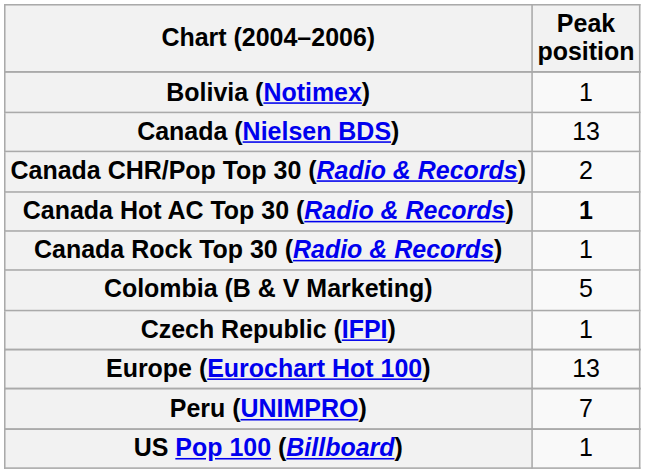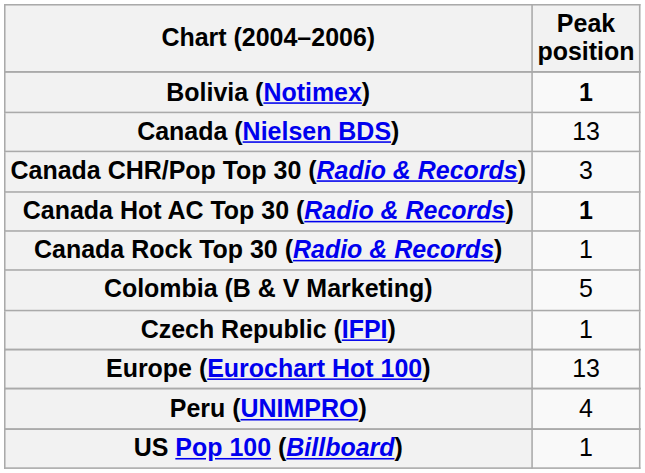 <table class="wikitable sortable plainrowheaders" style="text-align:center">
 <tr>
 <th>Chart (2004–2006)</th>
 <th>Peak<br>position</th>
 </tr>
 <tr>
 </tr>
 <tr>
 </tr>
 <tr>
 </tr>
 <tr>
 </tr>
 <tr>
 <th scope="row">Bolivia (<a href='#'>Notimex</a>)</th>
-<td>1</td>
+<td><strong>1</strong></td>
 </tr>
 <tr>
 <th scope="row">Canada (<a href='#'>Nielsen BDS</a>)</th>
 <td>13</td>
 </tr>
 <tr>
 <th scope="row">Canada CHR/Pop Top 30 (<em><a href='#'>Radio & Records</a></em>)</th>
-<td>2</td>
+<td>3</td>
 </tr>
 <tr>
 <th scope="row">Canada Hot AC Top 30 (<em><a href='#'>Radio & Records</a></em>)</th>
 <td><strong>1</strong></td>
 </tr>
 <tr>
 <th scope="row">Canada Rock Top 30 (<em><a href='#'>Radio & Records</a></em>)</th>
 <td>1</td>
 </tr>
 <tr>
 <th scope="row">Colombia (B & V Marketing)</th>
 <td>5</td>
 </tr>
 <tr>
 <th scope="row">Czech Republic (<a href='#'>IFPI</a>)</th>
 <td>1</td>
 </tr>
 <tr>
 </tr>
 <tr>
 <th scope="row">Europe (<a href='#'>Eurochart Hot 100</a>)</th>
 <td>13</td>
 </tr>
 <tr>
 </tr>
 <tr>
 </tr>
 <tr>
 </tr>
 <tr>
 </tr>
 <tr>
 </tr>
 <tr>
 </tr>
 <tr>
 </tr>
 <tr>
 </tr>
 <tr>
 </tr>
 <tr>
 <th scope="row">Peru (<a href='#'>UNIMPRO</a>)</th>
-<td>7</td>
+<td>4</td>
 </tr>
 <tr>
 </tr>
 <tr>
 </tr>
 <tr>
 </tr>
 <tr>
 </tr>
 <tr>
 </tr>
 <tr>
 </tr>
 <tr>
 </tr>
 <tr>
 </tr>
 <tr>
 </tr>
 <tr>
 </tr>
 <tr>
 </tr>
 <tr>
 </tr>
 <tr>
 <th scope="row">US <a href='#'>Pop 100</a> (<em><a href='#'>Billboard</a></em>)</th>
 <td>1</td>
 </tr>
 </table>
